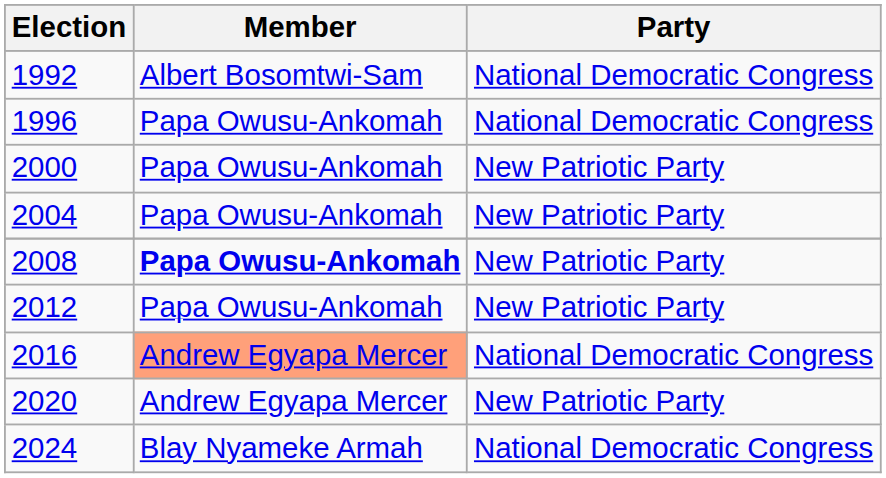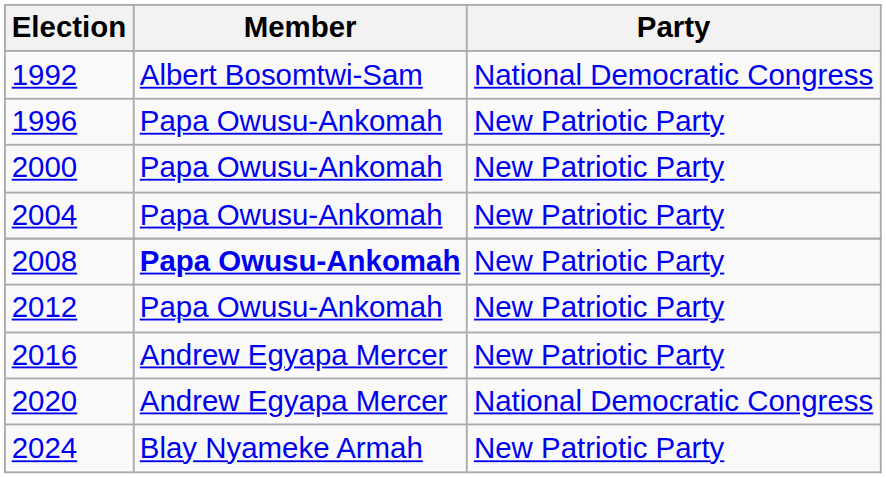 <table class="wikitable">
 <tr>
 <th>Election</th>
 <th>Member</th>
 <th>Party</th>
 </tr>
 <tr>
 <td><a href='#'>1992</a></td>
 <td><a href='#'>Albert Bosomtwi-Sam</a></td>
 <td><a href='#'>National Democratic Congress</a></td>
 </tr>
 <tr>
 <td><a href='#'>1996</a></td>
 <td><a href='#'>Papa Owusu-Ankomah</a></td>
-<td><a href='#'>National Democratic Congress</a></td>
+<td><a href='#'>New Patriotic Party</a></td>
 </tr>
 <tr>
 <td><a href='#'>2000</a></td>
 <td><a href='#'>Papa Owusu-Ankomah</a></td>
 <td><a href='#'>New Patriotic Party</a></td>
 </tr>
 <tr>
 <td><a href='#'>2004</a></td>
 <td><a href='#'>Papa Owusu-Ankomah</a></td>
 <td><a href='#'>New Patriotic Party</a></td>
 </tr>
 <tr>
 </tr>
 <tr>
 <td><a href='#'>2008</a></td>
 <td><strong><a href='#'>Papa Owusu-Ankomah</a></strong></td>
 <td><a href='#'>New Patriotic Party</a></td>
 </tr>
 <tr>
 <td><a href='#'>2012</a></td>
 <td><a href='#'>Papa Owusu-Ankomah</a></td>
 <td><a href='#'>New Patriotic Party</a></td>
 </tr>
 <tr>
 <td><a href='#'>2016</a></td>
-<td style="background: lightsalmon;"><a href='#'>Andrew Egyapa Mercer</a></td>
-<td><a href='#'>National Democratic Congress</a></td>
+<td><a href='#'>Andrew Egyapa Mercer</a></td>
+<td><a href='#'>New Patriotic Party</a></td>
 </tr>
 <tr>
 <td><a href='#'>2020</a></td>
 <td><a href='#'>Andrew Egyapa Mercer</a></td>
-<td><a href='#'>New Patriotic Party</a></td>
+<td><a href='#'>National Democratic Congress</a></td>
 </tr>
 <tr>
 <td><a href='#'>2024</a></td>
 <td><a href='#'>Blay Nyameke Armah</a></td>
-<td><a href='#'>National Democratic Congress</a></td>
+<td><a href='#'>New Patriotic Party</a></td>
 </tr>
 </table>
